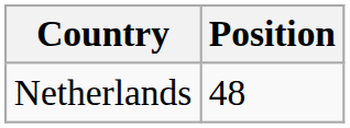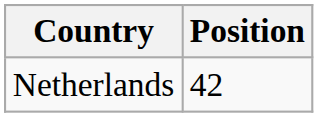 <table class="wikitable">
 <tr>
 <th>Country</th>
 <th>Position</th>
 </tr>
 <tr>
 <td>Netherlands</td>
-<td>48</td>
+<td>42</td>
 </tr>
 </table>
